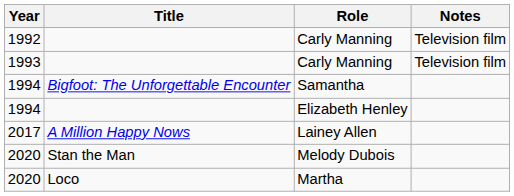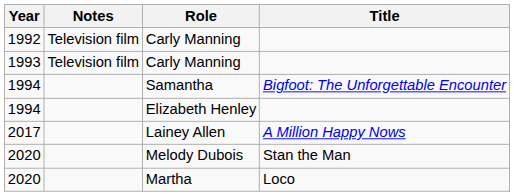 <table class="wikitable sortable">
 <tr>
 <th>Year</th>
+<th class="unsortable">Notes</th>
+<th>Role</th>
 <th>Title</th>
-<th>Role</th>
-<th class="unsortable">Notes</th>
 </tr>
 <tr>
 <td>1992</td>
+<td>Television film</td>
+<td>Carly Manning</td>
 <td><em></em></td>
-<td>Carly Manning</td>
-<td>Television film</td>
 </tr>
 <tr>
 <td>1993</td>
+<td>Television film</td>
+<td>Carly Manning</td>
 <td><em></em></td>
-<td>Carly Manning</td>
-<td>Television film</td>
 </tr>
 <tr>
 <td>1994</td>
+<td></td>
+<td>Samantha</td>
 <td><em><a href='#'>Bigfoot: The Unforgettable Encounter</a></em></td>
-<td>Samantha</td>
-<td></td>
 </tr>
 <tr>
 <td>1994</td>
+<td></td>
+<td>Elizabeth Henley</td>
 <td><em></em></td>
-<td>Elizabeth Henley</td>
-<td></td>
 </tr>
 <tr>
 <td>2017</td>
+<td></td>
+<td>Lainey Allen</td>
 <td><em><a href='#'>A Million Happy Nows</a></em></td>
-<td>Lainey Allen</td>
-<td></td>
 </tr>
 <tr>
 <td>2020</td>
+<td></td>
+<td>Melody Dubois</td>
 <td>Stan the Man</td>
-<td>Melody Dubois</td>
-<td></td>
 </tr>
 <tr>
 <td>2020</td>
+<td></td>
+<td>Martha</td>
 <td>Loco</td>
-<td>Martha</td>
-<td></td>
 </tr>
 </table>
